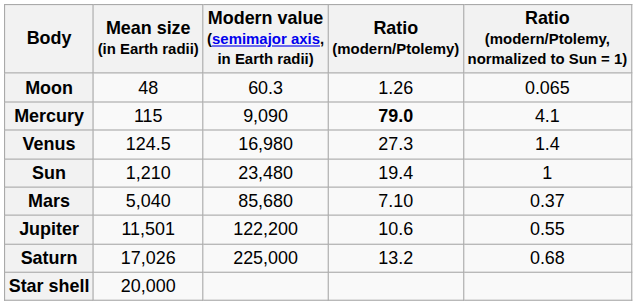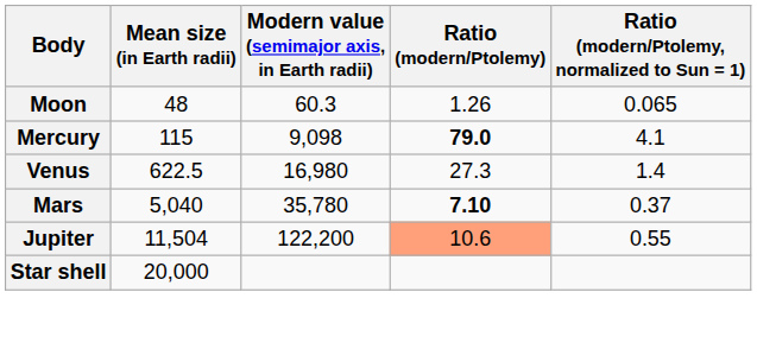 <table class="wikitable" style="text-align:center">
 <tr>
 <th>Body</th>
 <th>Mean size <br><small>(in Earth radii)</small></th>
 <th>Modern value <br><small>(<a href='#'>semimajor axis</a>, <br>in Earth radii)</small></th>
 <th>Ratio <br><small>(modern/Ptolemy)</small></th>
 <th>Ratio <br><small>(modern/Ptolemy, <br>normalized to Sun = 1)</small></th>
 </tr>
 <tr>
 <th>Moon</th>
 <td>48</td>
 <td>60.3</td>
 <td>1.26</td>
 <td>0.065</td>
 </tr>
 <tr>
 <th>Mercury</th>
 <td>115</td>
-<td>9,090</td>
+<td>9,098</td>
 <td><strong>79.0</strong></td>
 <td>4.1</td>
 </tr>
 <tr>
 <th>Venus</th>
-<td>124.5</td>
+<td>622.5</td>
 <td>16,980</td>
 <td>27.3</td>
 <td>1.4</td>
 </tr>
 <tr>
-<th>Sun</th>
-<td>1,210</td>
-<td>23,480</td>
-<td>19.4</td>
-<td>1</td>
-</tr>
-<tr>
 <th>Mars</th>
 <td>5,040</td>
-<td>85,680</td>
-<td>7.10</td>
+<td>35,780</td>
+<td><strong>7.10</strong></td>
 <td>0.37</td>
 </tr>
 <tr>
 <th>Jupiter</th>
-<td>11,501</td>
+<td>11,504</td>
 <td>122,200</td>
-<td>10.6</td>
+<td style="background: lightsalmon;">10.6</td>
 <td>0.55</td>
-</tr>
-<tr>
-<th>Saturn</th>
-<td>17,026</td>
-<td>225,000</td>
-<td>13.2</td>
-<td>0.68</td>
 </tr>
 <tr>
 <th>Star shell</th>
 <td>20,000</td>
 <td></td>
 <td></td>
 <td></td>
 </tr>
 </table>
